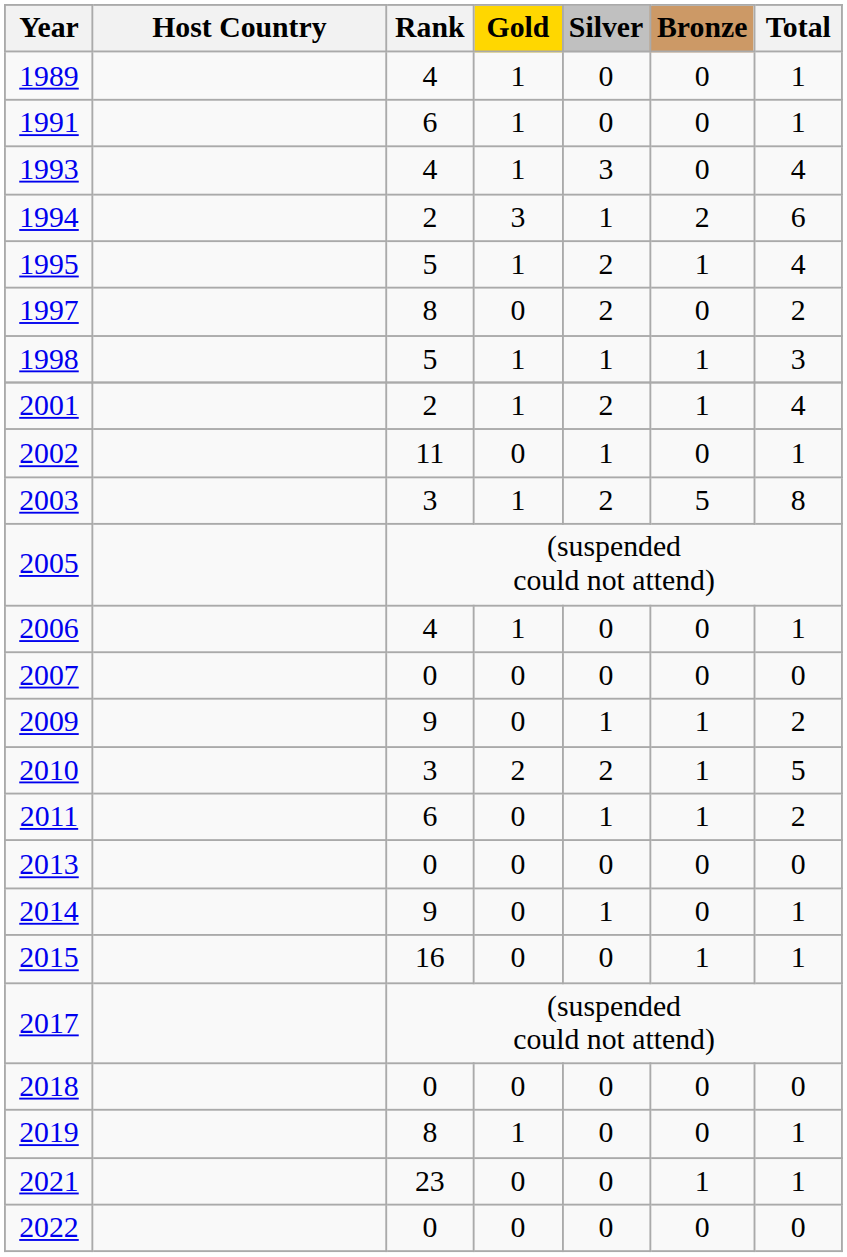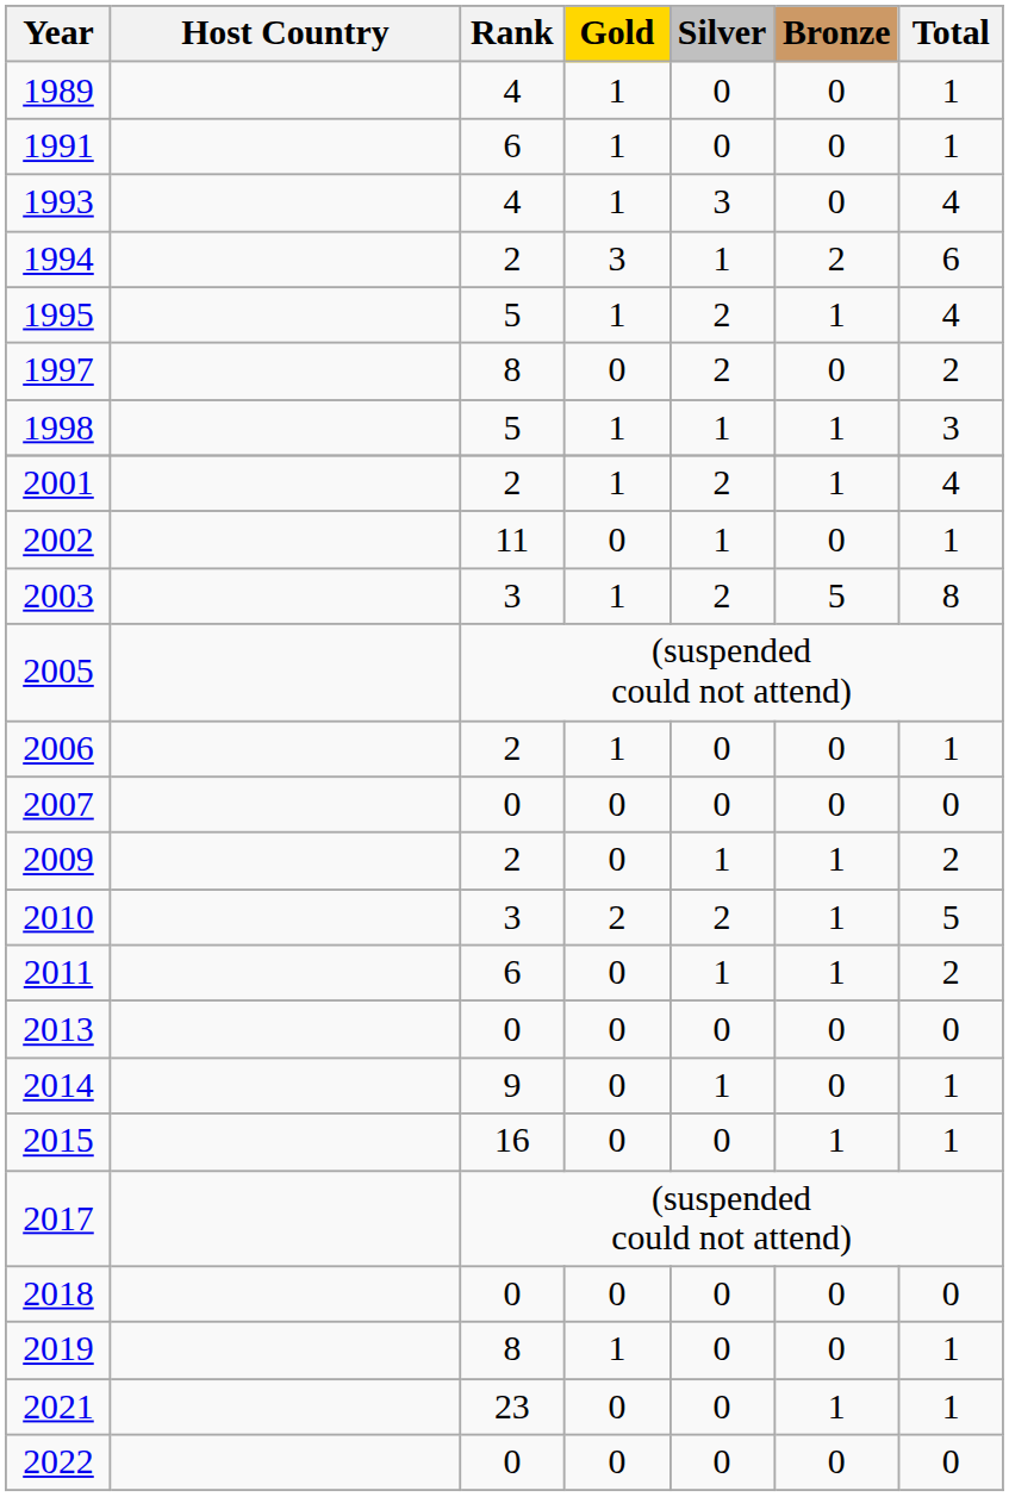 <table class="wikitable">
 <tr>
 <th width=40>Year</th>
 <th width=150>Host Country</th>
 <th width=40>Rank</th>
 <td width=40 bgcolor=gold align="center"><strong>Gold</strong></td>
 <td width=40 bgcolor=silver align="center"><strong>Silver</strong></td>
 <td width=4 bgcolor=#cc9966 align="center"><strong>Bronze</strong></td>
 <th width=40>Total</th>
 </tr>
 <tr align="center">
 <td><a href='#'>1989</a></td>
 <td align="left"></td>
 <td>4</td>
 <td>1</td>
 <td>0</td>
 <td>0</td>
 <td>1</td>
 </tr>
 <tr align="center">
 <td><a href='#'>1991</a></td>
 <td align="left"></td>
 <td>6</td>
 <td>1</td>
 <td>0</td>
 <td>0</td>
 <td>1</td>
 </tr>
 <tr align="center">
 <td><a href='#'>1993</a></td>
 <td align="left"></td>
 <td>4</td>
 <td>1</td>
 <td>3</td>
 <td>0</td>
 <td>4</td>
 </tr>
 <tr align="center">
 <td><a href='#'>1994</a></td>
 <td align="left"></td>
 <td>2</td>
 <td>3</td>
 <td>1</td>
 <td>2</td>
 <td>6</td>
 </tr>
 <tr align="center">
 <td><a href='#'>1995</a></td>
 <td align="left"></td>
 <td>5</td>
 <td>1</td>
 <td>2</td>
 <td>1</td>
 <td>4</td>
 </tr>
 <tr align="center">
 <td><a href='#'>1997</a></td>
 <td align="left"></td>
 <td>8</td>
 <td>0</td>
 <td>2</td>
 <td>0</td>
 <td>2</td>
 </tr>
 <tr align="center">
 <td><a href='#'>1998</a></td>
 <td align="left"></td>
 <td>5</td>
 <td>1</td>
 <td>1</td>
 <td>1</td>
 <td>3</td>
 </tr>
 <tr align="center">
 </tr>
 <tr align="center">
 <td><a href='#'>2001</a></td>
 <td align="left"></td>
 <td>2</td>
 <td>1</td>
 <td>2</td>
 <td>1</td>
 <td>4</td>
 </tr>
 <tr align="center">
 <td><a href='#'>2002</a></td>
 <td align="left"></td>
 <td>11</td>
 <td>0</td>
 <td>1</td>
 <td>0</td>
 <td>1</td>
 </tr>
 <tr align="center">
 <td><a href='#'>2003</a></td>
 <td align="left"></td>
 <td>3</td>
 <td>1</td>
 <td>2</td>
 <td>5</td>
 <td>8</td>
 </tr>
 <tr align="center">
 <td><a href='#'>2005</a></td>
 <td align="left"></td>
 <td colspan=5>(suspended<br>could not attend)</td>
 </tr>
 <tr align="center">
 <td><a href='#'>2006</a></td>
 <td align="left"></td>
-<td>4</td>
+<td>2</td>
 <td>1</td>
 <td>0</td>
 <td>0</td>
 <td>1</td>
 </tr>
 <tr align="center">
 <td><a href='#'>2007</a></td>
 <td align="left"></td>
 <td>0</td>
 <td>0</td>
 <td>0</td>
 <td>0</td>
 <td>0</td>
 </tr>
 <tr align="center">
 <td><a href='#'>2009</a></td>
 <td align="left"></td>
-<td>9</td>
+<td>2</td>
 <td>0</td>
 <td>1</td>
 <td>1</td>
 <td>2</td>
 </tr>
 <tr align="center">
 <td><a href='#'>2010</a></td>
 <td align="left"></td>
 <td>3</td>
 <td>2</td>
 <td>2</td>
 <td>1</td>
 <td>5</td>
 </tr>
 <tr align="center">
 <td><a href='#'>2011</a></td>
 <td align="left"></td>
 <td>6</td>
 <td>0</td>
 <td>1</td>
 <td>1</td>
 <td>2</td>
 </tr>
 <tr align="center">
 <td><a href='#'>2013</a></td>
 <td align="left"></td>
 <td>0</td>
 <td>0</td>
 <td>0</td>
 <td>0</td>
 <td>0</td>
 </tr>
 <tr align="center">
 <td><a href='#'>2014</a></td>
 <td align="left"></td>
 <td>9</td>
 <td>0</td>
 <td>1</td>
 <td>0</td>
 <td>1</td>
 </tr>
 <tr align="center">
 <td><a href='#'>2015</a></td>
 <td align="left"></td>
 <td>16</td>
 <td>0</td>
 <td>0</td>
 <td>1</td>
 <td>1</td>
 </tr>
 <tr align="center">
 <td><a href='#'>2017</a></td>
 <td align="left"></td>
 <td colspan=5>(suspended<br>could not attend)</td>
 </tr>
 <tr align="center">
 <td><a href='#'>2018</a></td>
 <td align="left"></td>
 <td>0</td>
 <td>0</td>
 <td>0</td>
 <td>0</td>
 <td>0</td>
 </tr>
 <tr align="center">
 <td><a href='#'>2019</a></td>
 <td align="left"></td>
 <td>8</td>
 <td>1</td>
 <td>0</td>
 <td>0</td>
 <td>1</td>
 </tr>
 <tr align="center">
 <td><a href='#'>2021</a></td>
 <td align="left"></td>
 <td>23</td>
 <td>0</td>
 <td>0</td>
 <td>1</td>
 <td>1</td>
 </tr>
 <tr align="center">
 <td><a href='#'>2022</a></td>
 <td align="left"></td>
 <td>0</td>
 <td>0</td>
 <td>0</td>
 <td>0</td>
 <td>0</td>
 </tr>
 </table>
